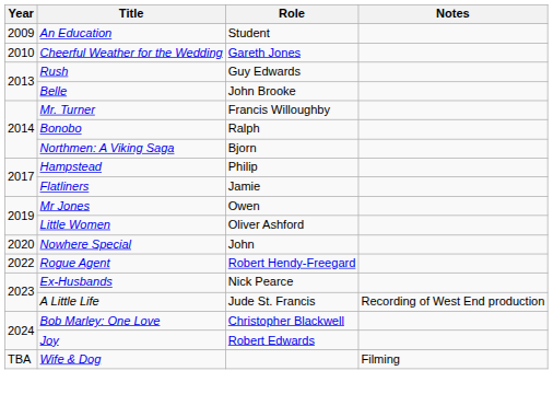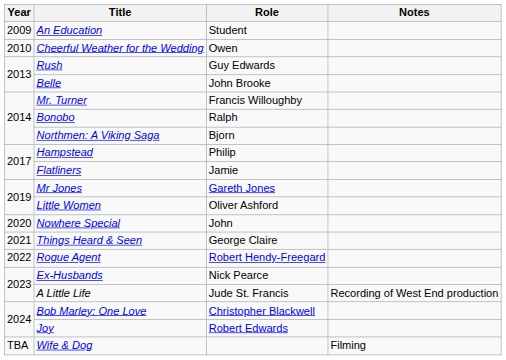 <table class="wikitable sortable">
 <tr>
 <th>Year</th>
 <th>Title</th>
 <th>Role</th>
 <th class="unsortable">Notes</th>
 </tr>
 <tr>
 <td>2009</td>
 <td><em><a href='#'>An Education</a></em></td>
 <td>Student</td>
 <td></td>
 </tr>
 <tr>
 <td>2010</td>
 <td><em><a href='#'>Cheerful Weather for the Wedding</a></em></td>
-<td><a href='#'>Gareth Jones</a></td>
+<td>Owen</td>
 <td></td>
 </tr>
 <tr>
 <td rowspan=2>2013</td>
 <td><em><a href='#'>Rush</a></em></td>
 <td>Guy Edwards</td>
 <td></td>
 </tr>
 <tr>
 <td><em><a href='#'>Belle</a></em></td>
 <td>John Brooke</td>
 <td></td>
 </tr>
 <tr>
 <td rowspan=3>2014</td>
 <td><em><a href='#'>Mr. Turner</a></em></td>
 <td>Francis Willoughby</td>
 <td></td>
 </tr>
 <tr>
 <td><em><a href='#'>Bonobo</a></em></td>
 <td>Ralph</td>
 <td></td>
 </tr>
 <tr>
 <td><em><a href='#'>Northmen: A Viking Saga</a></em></td>
 <td>Bjorn</td>
 <td></td>
 </tr>
 <tr>
 <td rowspan=2>2017</td>
 <td><em><a href='#'>Hampstead</a></em></td>
 <td>Philip</td>
 <td></td>
 </tr>
 <tr>
 <td><em><a href='#'>Flatliners</a></em></td>
 <td>Jamie</td>
 <td></td>
 </tr>
 <tr>
 <td rowspan=2>2019</td>
 <td><em><a href='#'>Mr Jones</a></em></td>
-<td>Owen</td>
+<td><a href='#'>Gareth Jones</a></td>
 <td></td>
 </tr>
 <tr>
 <td><em><a href='#'>Little Women</a></em></td>
 <td>Oliver Ashford</td>
 <td></td>
 </tr>
 <tr>
 <td>2020</td>
 <td><em><a href='#'>Nowhere Special</a></em></td>
 <td>John</td>
+<td></td>
+</tr>
+<tr>
+<td>2021</td>
+<td><em><a href='#'>Things Heard & Seen</a></em></td>
+<td>George Claire</td>
 <td></td>
 </tr>
 <tr>
 <td>2022</td>
 <td><em><a href='#'>Rogue Agent</a></em></td>
 <td><a href='#'>Robert Hendy-Freegard</a></td>
 <td></td>
 </tr>
 <tr>
 <td rowspan=2>2023</td>
 <td><em><a href='#'>Ex-Husbands</a></em></td>
 <td>Nick Pearce</td>
 <td></td>
 </tr>
 <tr>
 <td><em>A Little Life</em></td>
 <td>Jude St. Francis</td>
 <td>Recording of West End production</td>
 </tr>
 <tr>
 <td rowspan=2>2024</td>
 <td><em><a href='#'>Bob Marley: One Love</a></em></td>
 <td><a href='#'>Christopher Blackwell</a></td>
 <td></td>
 </tr>
 <tr>
 <td><em><a href='#'>Joy</a></em></td>
 <td><a href='#'>Robert Edwards</a></td>
 <td></td>
 </tr>
 <tr>
 <td>TBA</td>
 <td><em><a href='#'>Wife & Dog</a></em></td>
 <td></td>
 <td>Filming</td>
 </tr>
 </table>
